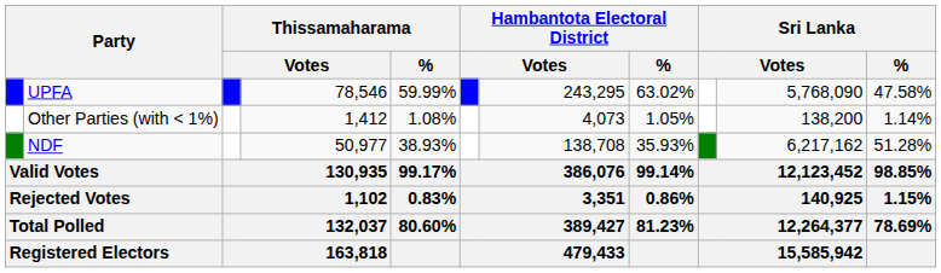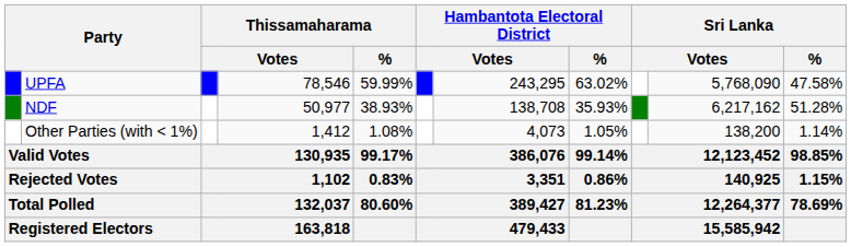 <table class="wikitable">
 <tr>
 <th colspan="2" width="144px"rowspan="2">Party</th>
 <th colspan="3" width="216px">Thissamaharama</th>
 <th colspan="3" width="216px"><a href='#'>Hambantota Electoral District</a></th>
 <th colspan="3" width="216px">Sri Lanka</th>
 </tr>
 <tr>
 <th colspan="2" width="144px">Votes</th>
 <th>%</th>
 <th colspan="2" width="144px">Votes</th>
 <th>%</th>
 <th colspan="2" width="144px">Votes</th>
 <th>%</th>
 </tr>
 <tr>
 <td style="background-color:blue;" width="10px"></td>
 <td style="text-align:left;"><a href='#'>UPFA</a></td>
 <td style="background-color:blue;" width="10px"></td>
 <td style="text-align:right;">78,546</td>
 <td style="text-align:right;">59.99%</td>
 <td style="background-color:blue;" width="10px"></td>
 <td style="text-align:right;">243,295</td>
 <td style="text-align:right;">63.02%</td>
 <td style="background-color:white;" width="10px"></td>
 <td style="text-align:right;">5,768,090</td>
 <td style="text-align:right;">47.58%</td>
 </tr>
 <tr>
+<td style="background-color:green;" width="10px"></td>
+<td style="text-align:left;"><a href='#'>NDF</a></td>
+<td style="background-color:white;" width="10px"></td>
+<td style="text-align:right;">50,977</td>
+<td style="text-align:right;">38.93%</td>
+<td style="background-color:white;" width="10px"></td>
+<td style="text-align:right;">138,708</td>
+<td style="text-align:right;">35.93%</td>
+<td style="background-color:green;" width="10px"></td>
+<td style="text-align:right;">6,217,162</td>
+<td style="text-align:right;">51.28%</td>
+</tr>
+<tr>
 <td style="background-color:white;" width="10px"></td>
 <td style="text-align:left;">Other Parties (with < 1%)</td>
 <td style="background-color:white;" width="10px"></td>
 <td style="text-align:right;">1,412</td>
 <td style="text-align:right;">1.08%</td>
 <td style="background-color:white;" width="10px"></td>
 <td style="text-align:right;">4,073</td>
 <td style="text-align:right;">1.05%</td>
 <td style="background-color:white;" width="10px"></td>
 <td style="text-align:right;">138,200</td>
 <td style="text-align:right;">1.14%</td>
-</tr>
-<tr>
-<td style="background-color:green;" width="10px"></td>
-<td style="text-align:left;"><a href='#'>NDF</a></td>
-<td style="background-color:white;" width="10px"></td>
-<td style="text-align:right;">50,977</td>
-<td style="text-align:right;">38.93%</td>
-<td style="background-color:white;" width="10px"></td>
-<td style="text-align:right;">138,708</td>
-<td style="text-align:right;">35.93%</td>
-<td style="background-color:green;" width="10px"></td>
-<td style="text-align:right;">6,217,162</td>
-<td style="text-align:right;">51.28%</td>
 </tr>
 <tr>
 <th colspan="2" width="144px"style="text-align:left;">Valid Votes</th>
 <th style="text-align:right;"colspan="2" width="144px">130,935</th>
 <th style="text-align:right;">99.17%</th>
 <th style="text-align:right;"colspan="2" width="144px">386,076</th>
 <th style="text-align:right;">99.14%</th>
 <th style="text-align:right;"colspan="2" width="144px">12,123,452</th>
 <th style="text-align:right;">98.85%</th>
 </tr>
 <tr>
 <th colspan="2" width="144px"style="text-align:left;">Rejected Votes</th>
 <th style="text-align:right;"colspan="2" width="144px">1,102</th>
 <th style="text-align:right;">0.83%</th>
 <th style="text-align:right;"colspan="2" width="144px">3,351</th>
 <th style="text-align:right;">0.86%</th>
 <th style="text-align:right;"colspan="2" width="144px">140,925</th>
 <th style="text-align:right;">1.15%</th>
 </tr>
 <tr>
 <th colspan="2" width="144px"style="text-align:left;">Total Polled</th>
 <th style="text-align:right;"colspan="2" width="144px">132,037</th>
 <th style="text-align:right;">80.60%</th>
 <th style="text-align:right;"colspan="2" width="144px">389,427</th>
 <th style="text-align:right;">81.23%</th>
 <th style="text-align:right;"colspan="2" width="144px">12,264,377</th>
 <th style="text-align:right;">78.69%</th>
 </tr>
 <tr>
 <th colspan="2" width="144px"style="text-align:left;">Registered Electors</th>
 <th style="text-align:right;"colspan="2" width="144px">163,818</th>
 <th></th>
 <th style="text-align:right;"colspan="2" width="144px">479,433</th>
 <th></th>
 <th style="text-align:right;"colspan="2" width="144px">15,585,942</th>
 <th></th>
 </tr>
 </table>
